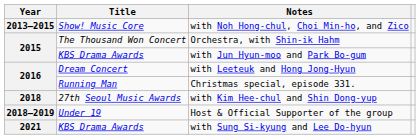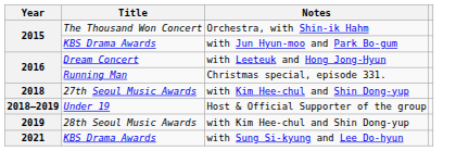 <table class="wikitable plainrowheaders sortable">
 <tr>
 <th scope="col">Year</th>
 <th scope="col">Title</th>
 <th scope="col">Notes</th>
 <th scope="col" class="unsortable"></th>
-</tr>
-<tr>
-<th scope="row">2013–2015</th>
-<td><em><a href='#'>Show! Music Core</a></em></td>
-<td>with <a href='#'>Noh Hong-chul</a>, <a href='#'>Choi Min-ho</a>, and <a href='#'>Zico</a></td>
-<td style="text-align:center"></td>
 </tr>
 <tr>
 <th scope="row" rowspan="2">2015</th>
 <td><em>The Thousand Won Concert</em></td>
 <td>Orchestra, with <a href='#'>Shin-ik Hahm</a></td>
 <td style="text-align:center"></td>
 </tr>
 <tr>
 <td><em><a href='#'>KBS Drama Awards</a></em></td>
 <td>with <a href='#'>Jun Hyun-moo</a> and <a href='#'>Park Bo-gum</a></td>
 <td style="text-align:center"></td>
 </tr>
 <tr>
 <th scope="row" rowspan="2">2016</th>
 <td><em><a href='#'>Dream Concert</a></em></td>
 <td>with <a href='#'>Leeteuk</a> and <a href='#'>Hong Jong-Hyun</a></td>
 <td style="text-align:center"></td>
 </tr>
 <tr>
 <td><em><a href='#'>Running Man</a></em></td>
 <td>Christmas special, episode 331.</td>
 <td style="text-align:center"></td>
 </tr>
 <tr>
 <th scope="row">2018</th>
 <td><em>27th <a href='#'>Seoul Music Awards</a> </em></td>
 <td>with <a href='#'>Kim Hee-chul</a> and <a href='#'>Shin Dong-yup</a></td>
 <td style="text-align:center"></td>
 </tr>
 <tr>
 <th scope="row">2018–2019</th>
 <td><em><a href='#'>Under 19</a></em></td>
 <td>Host & Official Supporter of the group</td>
 <td style="text-align:center"></td>
 </tr>
 <tr>
+<th scope="row">2019</th>
+<td><em>28th Seoul Music Awards</em></td>
+<td>with Kim Hee-chul and Shin Dong-yup</td>
+<td style="text-align:center"></td>
+</tr>
+<tr>
 <th scope="row">2021</th>
 <td><em><a href='#'>KBS Drama Awards</a></em></td>
 <td>with <a href='#'>Sung Si-kyung</a> and <a href='#'>Lee Do-hyun</a></td>
 <td style="text-align:center"></td>
 </tr>
 </table>
